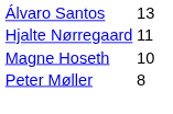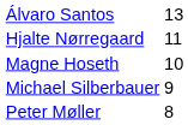 <table>
 <tr>
 <td><a href='#'>Álvaro Santos</a></td>
 <td>13</td>
 </tr>
 <tr>
 <td><a href='#'>Hjalte Nørregaard</a></td>
 <td>11</td>
 </tr>
 <tr>
 <td><a href='#'>Magne Hoseth</a></td>
 <td>10</td>
 </tr>
 <tr>
+<td><a href='#'>Michael Silberbauer</a></td>
+<td>9</td>
+</tr>
+<tr>
 <td><a href='#'>Peter Møller</a></td>
 <td>8</td>
 </tr>
 </table>
